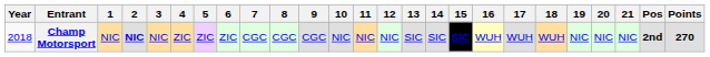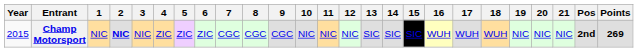 <table class="wikitable" style="text-align:center; font-size:90%">
 <tr>
 <th>Year</th>
 <th>Entrant</th>
 <th>1</th>
 <th>2</th>
 <th>3</th>
 <th>4</th>
 <th>5</th>
 <th>6</th>
 <th>7</th>
 <th>8</th>
 <th>9</th>
 <th>10</th>
 <th>11</th>
 <th>12</th>
 <th>13</th>
 <th>14</th>
 <th>15</th>
 <th>16</th>
 <th>17</th>
 <th>18</th>
 <th>19</th>
 <th>20</th>
 <th>21</th>
 <th>Pos</th>
 <th>Points</th>
 </tr>
 <tr>
-<td><a href='#'>2018</a></td>
+<td><a href='#'>2015</a></td>
 <th><a href='#'>Champ Motorsport</a></th>
 <td style="background:#ffdf9f;"><a href='#'>NIC</a><br></td>
 <td style="background:#dfdfdf;"><strong><a href='#'>NIC</a><br></strong></td>
 <td style="background:#ffdf9f;"><a href='#'>NIC</a><br></td>
 <td style="background:#ffdf9f;"><a href='#'>ZIC</a><br></td>
 <td style="background:#efcfff;"><a href='#'>ZIC</a><br></td>
 <td style="background:#dfffdf;"><a href='#'>ZIC</a><br></td>
 <td style="background:#dfffdf;"><a href='#'>CGC</a><br></td>
 <td style="background:#dfffdf;"><a href='#'>CGC</a><br></td>
 <td style="background:#dfdfdf;"><a href='#'>CGC</a><br></td>
 <td style="background:#dfdfdf;"><a href='#'>NIC</a><br></td>
 <td style="background:#ffdf9f;"><a href='#'>NIC</a><br></td>
 <td style="background:#dfffdf;"><a href='#'>NIC</a><br></td>
 <td style="background:#dfdfdf;"><a href='#'>SIC</a><br></td>
 <td style="background:#dfdfdf;"><a href='#'>SIC</a><br></td>
 <td style="background-color:#000000;color:white"><a href='#'>SIC</a><br></td>
 <td style="background:#ffffbf;"><a href='#'>WUH</a><br></td>
 <td style="background:#dfdfdf;"><a href='#'>WUH</a><br></td>
 <td style="background:#ffdf9f;"><a href='#'>WUH</a><br></td>
 <td style="background:#dfffdf;"><a href='#'>NIC</a><br></td>
 <td style="background:#dfffdf;"><a href='#'>NIC</a><br></td>
 <td style="background:#dfffdf;"><a href='#'>NIC</a><br></td>
 <th style="background:#DFDFDF;">2nd</th>
-<th style="background:#DFDFDF;">270</th>
+<th style="background:#DFDFDF;">269</th>
 </tr>
 </table>
